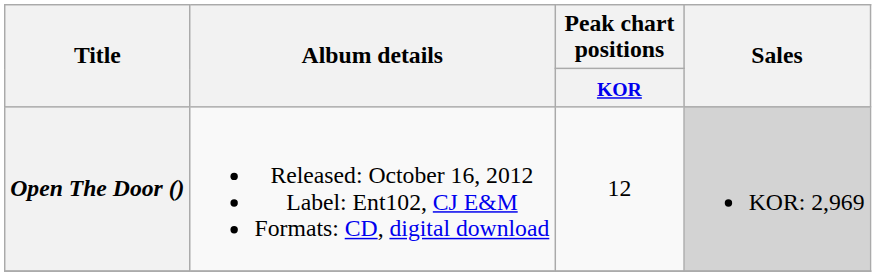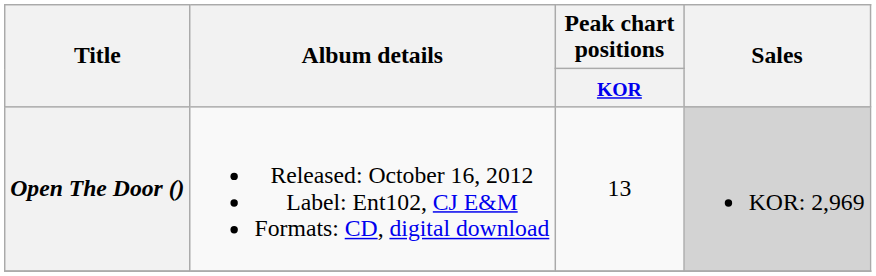 <table class="wikitable plainrowheaders" style="text-align:center;">
 <tr>
 <th scope="col" rowspan="2">Title</th>
 <th scope="col" rowspan="2">Album details</th>
 <th scope="col" colspan="1" style="width:5em;">Peak chart positions</th>
 <th scope="col" rowspan="2">Sales</th>
 </tr>
 <tr>
 <th><small><a href='#'>KOR</a></small><br></th>
 </tr>
 <tr>
 <th scope="row"><em>Open The Door ()</em></th>
 <td><br><ul><li>Released: October 16, 2012</li><li>Label: Ent102, <a href='#'>CJ E&M</a></li><li>Formats: <a href='#'>CD</a>, <a href='#'>digital download</a></li></ul></td>
-<td>12</td>
+<td>13</td>
 <td style="background: lightgrey;"><br><ul><li>KOR: 2,969</li></ul></td>
 </tr>
 <tr>
 </tr>
 </table>
